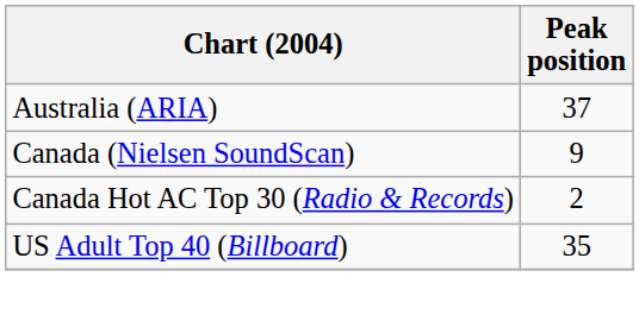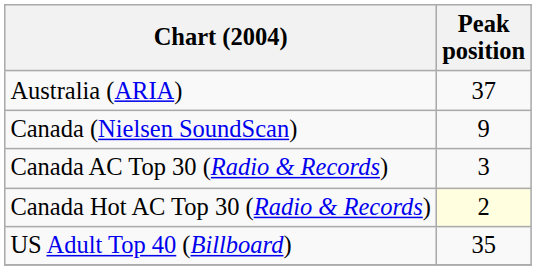 <table class="wikitable sortable">
 <tr>
 <th align="left">Chart (2004)</th>
 <th align="left">Peak<br>position</th>
 </tr>
 <tr>
 <td align="left">Australia (<a href='#'>ARIA</a>)</td>
 <td align="center">37</td>
 </tr>
 <tr>
 <td align="left">Canada (<a href='#'>Nielsen SoundScan</a>)</td>
 <td align="center">9</td>
 </tr>
 <tr>
+<td>Canada AC Top 30 (<em><a href='#'>Radio & Records</a></em>)</td>
+<td align="center">3</td>
+</tr>
+<tr>
 <td>Canada Hot AC Top 30 (<em><a href='#'>Radio & Records</a></em>)</td>
-<td align="center">2</td>
+<td align="center" style="background: lightyellow;">2</td>
 </tr>
 <tr>
 <td align="left">US <a href='#'>Adult Top 40</a> (<em><a href='#'>Billboard</a></em>)</td>
 <td align="center">35</td>
 </tr>
 <tr>
 </tr>
 </table>
